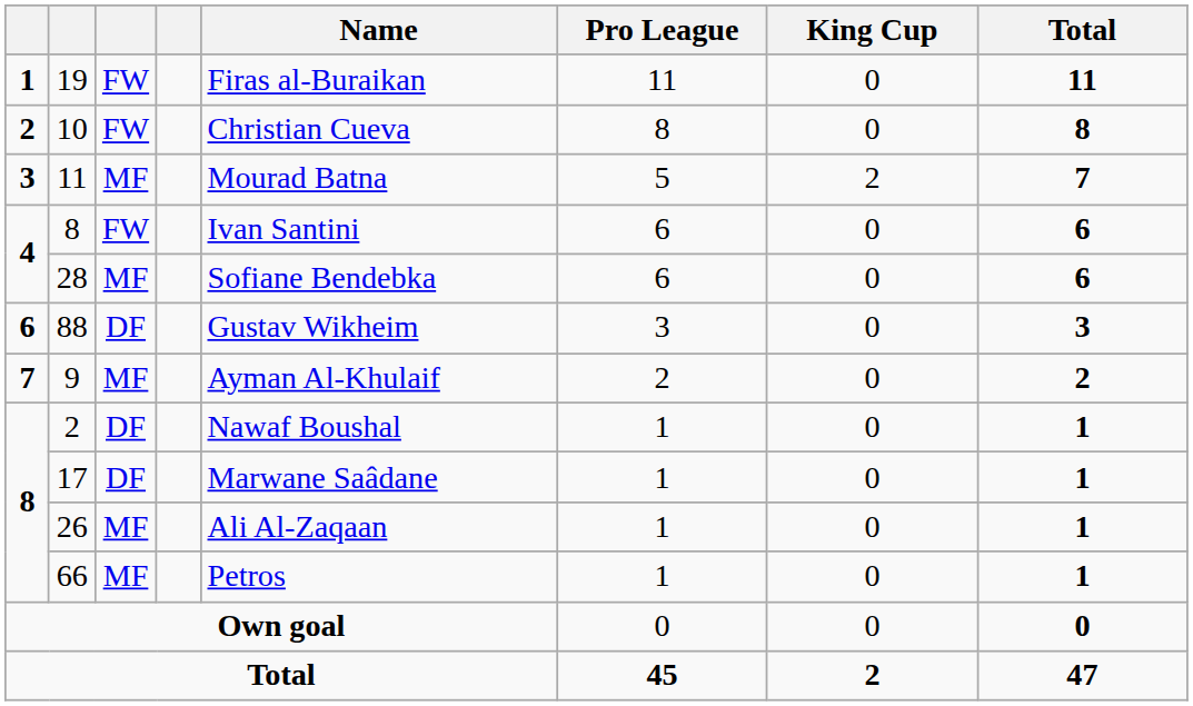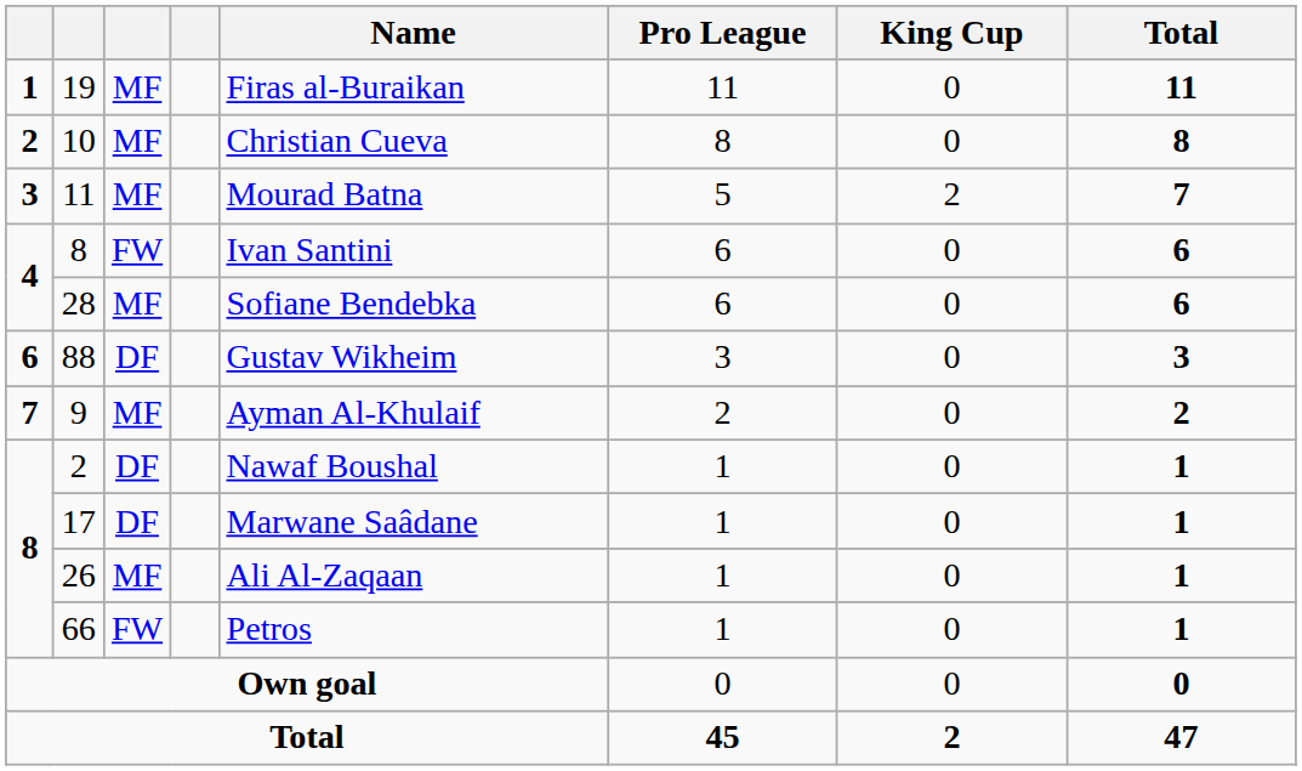 <table class="wikitable" style="text-align:center">
 <tr>
 <th width=15></th>
 <th width=15></th>
 <th width=15></th>
 <th width=15></th>
 <th width=175>Name</th>
 <th width=100>Pro League</th>
 <th width=100>King Cup</th>
 <th width=100>Total</th>
 </tr>
 <tr>
 <td><strong>1</strong></td>
 <td>19</td>
-<td><a href='#'>FW</a></td>
+<td><a href='#'>MF</a></td>
 <td></td>
 <td align=left><a href='#'>Firas al-Buraikan</a></td>
 <td>11</td>
 <td>0</td>
 <td><strong>11</strong></td>
 </tr>
 <tr>
 <td><strong>2</strong></td>
 <td>10</td>
-<td><a href='#'>FW</a></td>
+<td><a href='#'>MF</a></td>
 <td></td>
 <td align=left><a href='#'>Christian Cueva</a></td>
 <td>8</td>
 <td>0</td>
 <td><strong>8</strong></td>
 </tr>
 <tr>
 <td><strong>3</strong></td>
 <td>11</td>
 <td><a href='#'>MF</a></td>
 <td></td>
 <td align=left><a href='#'>Mourad Batna</a></td>
 <td>5</td>
 <td>2</td>
 <td><strong>7</strong></td>
 </tr>
 <tr>
 <td rowspan=2><strong>4</strong></td>
 <td>8</td>
 <td><a href='#'>FW</a></td>
 <td></td>
 <td align=left><a href='#'>Ivan Santini</a></td>
 <td>6</td>
 <td>0</td>
 <td><strong>6</strong></td>
 </tr>
 <tr>
 <td>28</td>
 <td><a href='#'>MF</a></td>
 <td></td>
 <td align=left><a href='#'>Sofiane Bendebka</a></td>
 <td>6</td>
 <td>0</td>
 <td><strong>6</strong></td>
 </tr>
 <tr>
 <td><strong>6</strong></td>
 <td>88</td>
 <td><a href='#'>DF</a></td>
 <td></td>
 <td align=left><a href='#'>Gustav Wikheim</a></td>
 <td>3</td>
 <td>0</td>
 <td><strong>3</strong></td>
 </tr>
 <tr>
 <td><strong>7</strong></td>
 <td>9</td>
 <td><a href='#'>MF</a></td>
 <td></td>
 <td align=left><a href='#'>Ayman Al-Khulaif</a></td>
 <td>2</td>
 <td>0</td>
 <td><strong>2</strong></td>
 </tr>
 <tr>
 <td rowspan=4><strong>8</strong></td>
 <td>2</td>
 <td><a href='#'>DF</a></td>
 <td></td>
 <td align=left><a href='#'>Nawaf Boushal</a></td>
 <td>1</td>
 <td>0</td>
 <td><strong>1</strong></td>
 </tr>
 <tr>
 <td>17</td>
 <td><a href='#'>DF</a></td>
 <td></td>
 <td align=left><a href='#'>Marwane Saâdane</a></td>
 <td>1</td>
 <td>0</td>
 <td><strong>1</strong></td>
 </tr>
 <tr>
 <td>26</td>
 <td><a href='#'>MF</a></td>
 <td></td>
 <td align=left><a href='#'>Ali Al-Zaqaan</a></td>
 <td>1</td>
 <td>0</td>
 <td><strong>1</strong></td>
 </tr>
 <tr>
 <td>66</td>
-<td><a href='#'>MF</a></td>
+<td><a href='#'>FW</a></td>
 <td></td>
 <td align=left><a href='#'>Petros</a></td>
 <td>1</td>
 <td>0</td>
 <td><strong>1</strong></td>
 </tr>
 <tr>
 <td colspan=5><strong>Own goal</strong></td>
 <td>0</td>
 <td>0</td>
 <td><strong>0</strong></td>
 </tr>
 <tr>
 <td colspan=5><strong>Total</strong></td>
 <td><strong>45</strong></td>
 <td><strong>2</strong></td>
 <td><strong>47</strong></td>
 </tr>
 </table>
